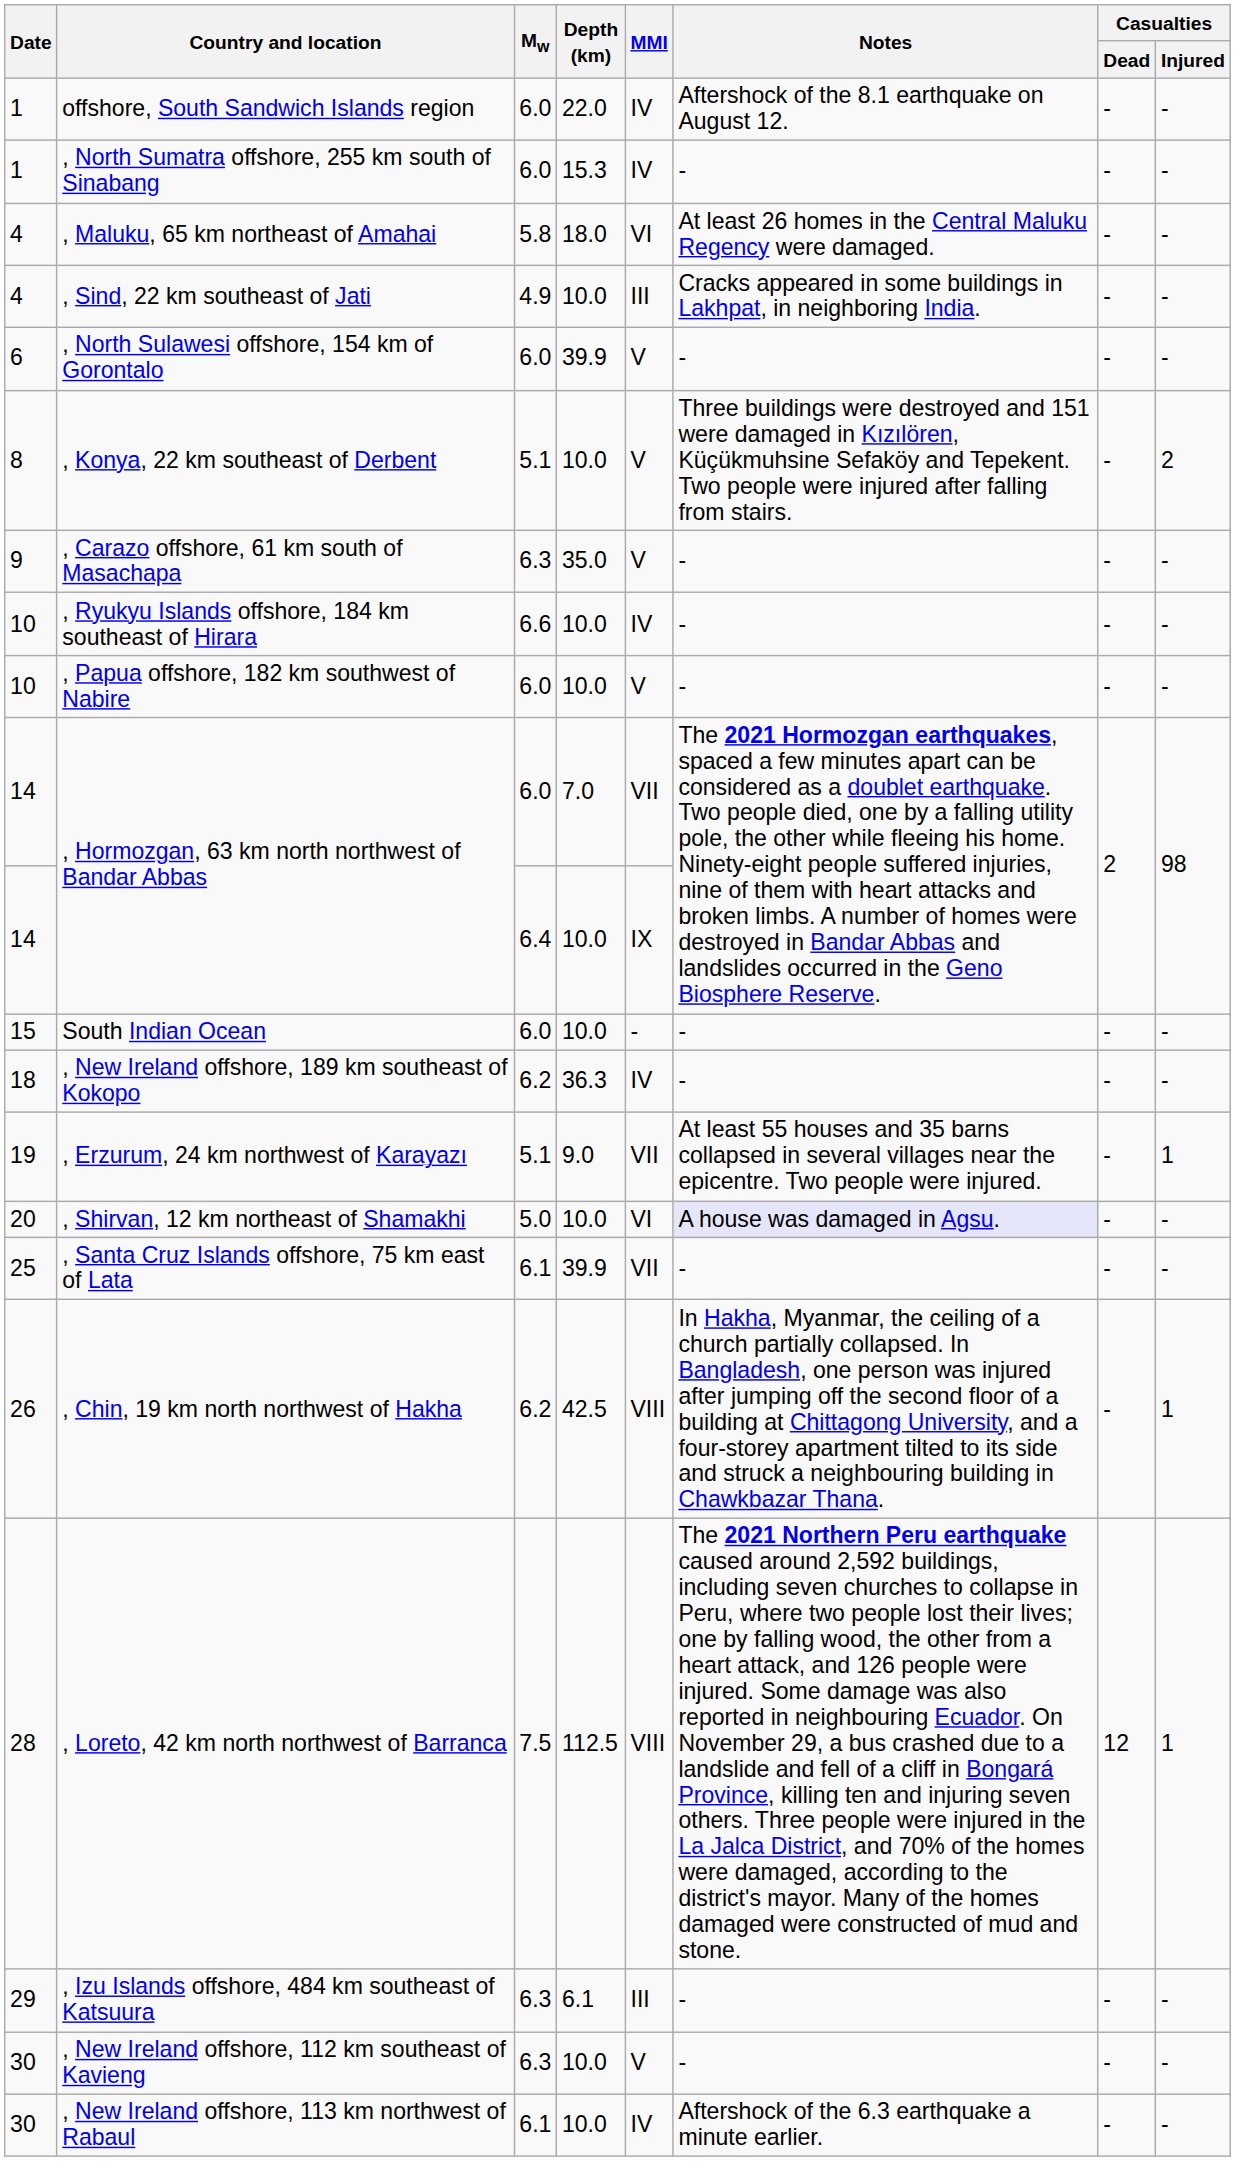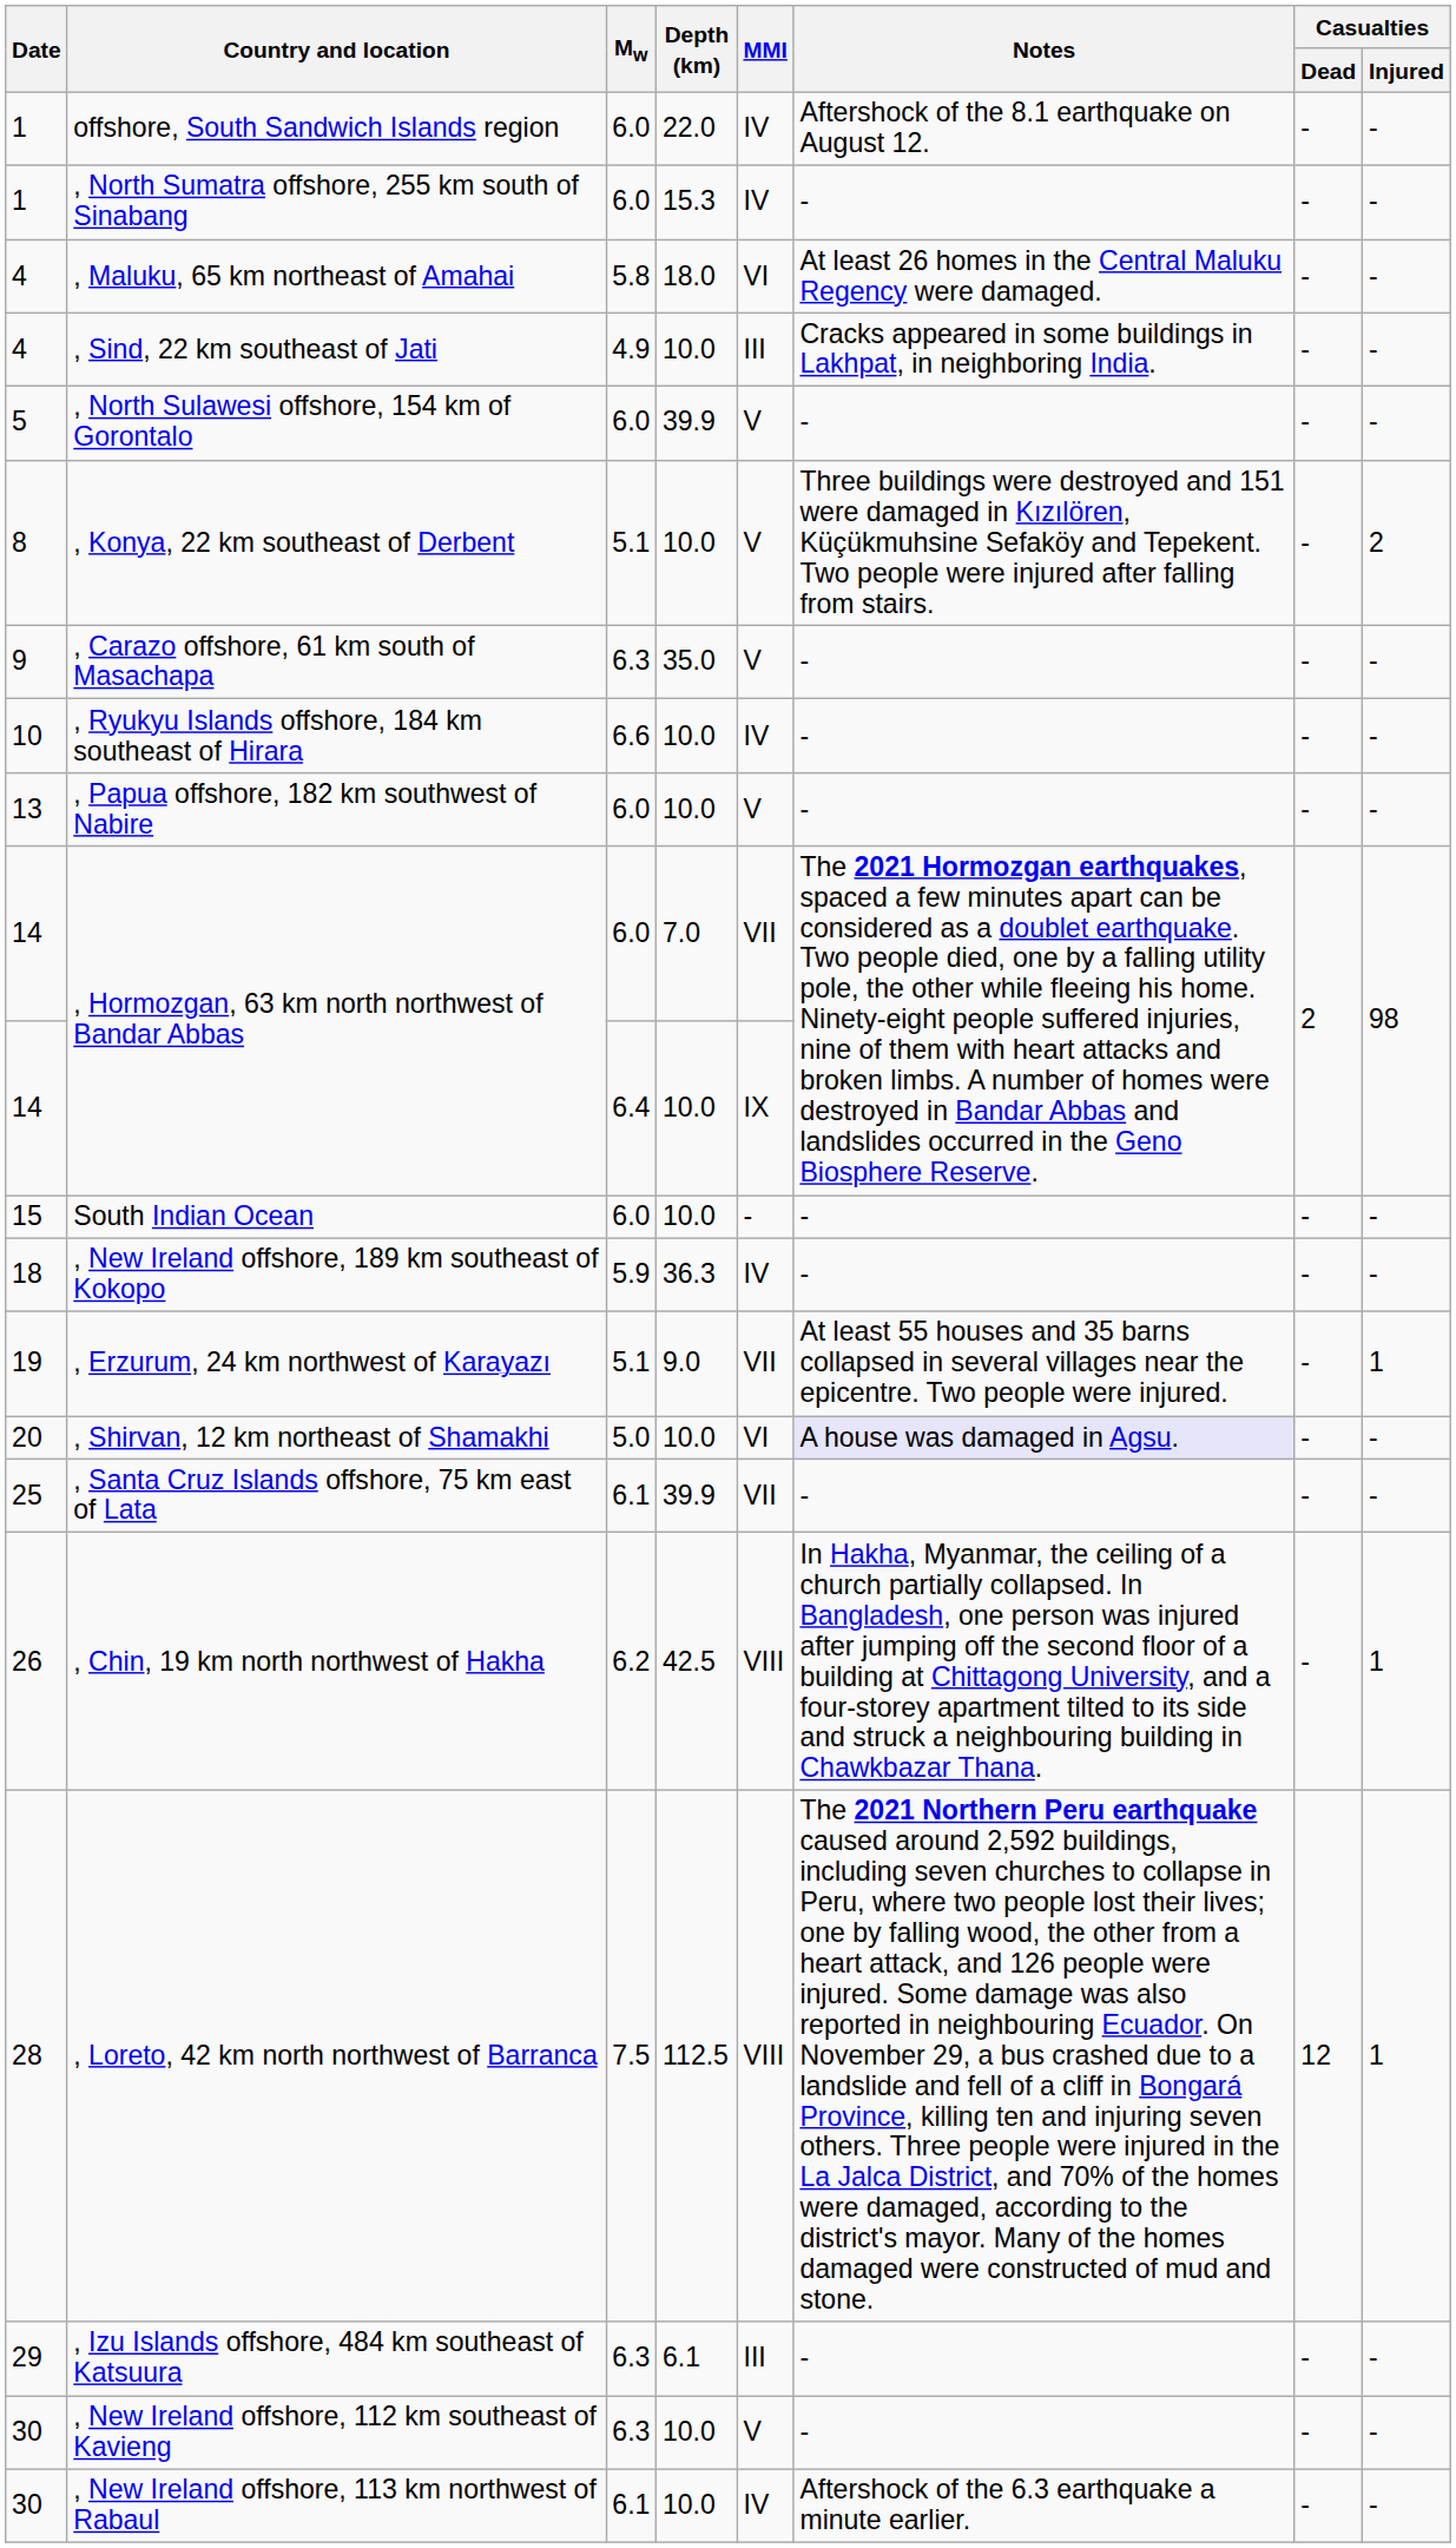 <table class="wikitable sortable" style="border:1px black;  margin-left:1em;">
 <tr>
 <th rowspan="2"><small>Date</small></th>
 <th rowspan="2" style="width: 310px"><small>Country and location</small></th>
 <th rowspan="2"><small>M<sub>w</sub></small></th>
 <th rowspan="2"><small>Depth (km)</small></th>
 <th rowspan="2"><small><a href='#'>MMI</a></small></th>
 <th rowspan="2" class="unsortable"><small>Notes</small></th>
 <th colspan="2"><small>Casualties</small></th>
 </tr>
 <tr>
 <th><small>Dead</small></th>
 <th><small>Injured</small></th>
 </tr>
 <tr>
 <td>1</td>
 <td> offshore, <a href='#'>South Sandwich Islands</a> region</td>
 <td>6.0</td>
 <td>22.0</td>
 <td>IV</td>
 <td>Aftershock of the 8.1 earthquake on August 12.</td>
 <td>-</td>
 <td>-</td>
 </tr>
 <tr>
 <td>1</td>
 <td>, <a href='#'>North Sumatra</a> offshore, 255 km south of <a href='#'>Sinabang</a></td>
 <td>6.0</td>
 <td>15.3</td>
 <td>IV</td>
 <td>-</td>
 <td>-</td>
 <td>-</td>
 </tr>
 <tr>
 <td>4</td>
 <td>, <a href='#'>Maluku</a>, 65 km northeast of <a href='#'>Amahai</a></td>
 <td>5.8</td>
 <td>18.0</td>
 <td>VI</td>
 <td>At least 26 homes in the <a href='#'>Central Maluku Regency</a> were damaged.</td>
 <td>-</td>
 <td>-</td>
 </tr>
 <tr>
 <td>4</td>
 <td>, <a href='#'>Sind</a>, 22 km southeast of <a href='#'>Jati</a></td>
 <td>4.9</td>
 <td>10.0</td>
 <td>III</td>
 <td>Cracks appeared in some buildings in <a href='#'>Lakhpat</a>, in neighboring <a href='#'>India</a>.</td>
 <td>-</td>
 <td>-</td>
 </tr>
 <tr>
-<td>6</td>
+<td>5</td>
 <td>, <a href='#'>North Sulawesi</a> offshore, 154 km of <a href='#'>Gorontalo</a></td>
 <td>6.0</td>
 <td>39.9</td>
 <td>V</td>
 <td>-</td>
 <td>-</td>
 <td>-</td>
 </tr>
 <tr>
 <td>8</td>
 <td>, <a href='#'>Konya</a>, 22 km southeast of <a href='#'>Derbent</a></td>
 <td>5.1</td>
 <td>10.0</td>
 <td>V</td>
 <td>Three buildings were destroyed and 151 were damaged in <a href='#'>Kızılören</a>, Küçükmuhsine Sefaköy and Tepekent. Two people were injured after falling from stairs.</td>
 <td>-</td>
 <td>2</td>
 </tr>
 <tr>
 <td>9</td>
 <td>, <a href='#'>Carazo</a> offshore, 61 km south of <a href='#'>Masachapa</a></td>
 <td>6.3</td>
 <td>35.0</td>
 <td>V</td>
 <td>-</td>
 <td>-</td>
 <td>-</td>
 </tr>
 <tr>
 <td>10</td>
 <td>, <a href='#'>Ryukyu Islands</a> offshore, 184 km southeast of <a href='#'>Hirara</a></td>
 <td>6.6</td>
 <td>10.0</td>
 <td>IV</td>
 <td>-</td>
 <td>-</td>
 <td>-</td>
 </tr>
 <tr>
-<td>10</td>
+<td>13</td>
 <td>, <a href='#'>Papua</a> offshore, 182 km southwest of <a href='#'>Nabire</a></td>
 <td>6.0</td>
 <td>10.0</td>
 <td>V</td>
 <td>-</td>
 <td>-</td>
 <td>-</td>
 </tr>
 <tr>
 <td>14</td>
 <td rowspan="2">, <a href='#'>Hormozgan</a>, 63 km north northwest of <a href='#'>Bandar Abbas</a></td>
 <td>6.0</td>
 <td>7.0</td>
 <td>VII</td>
 <td rowspan="2">The <strong><a href='#'>2021 Hormozgan earthquakes</a></strong>, spaced a few minutes apart can be considered as a <a href='#'>doublet earthquake</a>. Two people died, one by a falling utility pole, the other while fleeing his home. Ninety-eight people suffered injuries, nine of them with heart attacks and broken limbs. A number of homes were destroyed in <a href='#'>Bandar Abbas</a> and landslides occurred in the <a href='#'>Geno Biosphere Reserve</a>.</td>
 <td rowspan="2">2</td>
 <td rowspan="2">98</td>
 </tr>
 <tr>
 <td>14</td>
 <td>6.4</td>
 <td>10.0</td>
 <td>IX</td>
 </tr>
 <tr>
 <td>15</td>
 <td>South <a href='#'>Indian Ocean</a></td>
 <td>6.0</td>
 <td>10.0</td>
 <td>-</td>
 <td>-</td>
 <td>-</td>
 <td>-</td>
 </tr>
 <tr>
 <td>18</td>
 <td>, <a href='#'>New Ireland</a> offshore, 189 km southeast of <a href='#'>Kokopo</a></td>
-<td>6.2</td>
+<td>5.9</td>
 <td>36.3</td>
 <td>IV</td>
 <td>-</td>
 <td>-</td>
 <td>-</td>
 </tr>
 <tr>
 <td>19</td>
 <td>, <a href='#'>Erzurum</a>, 24 km northwest of <a href='#'>Karayazı</a></td>
 <td>5.1</td>
 <td>9.0</td>
 <td>VII</td>
 <td>At least 55 houses and 35 barns collapsed in several villages near the epicentre. Two people were injured.</td>
 <td>-</td>
 <td>1</td>
 </tr>
 <tr>
 <td>20</td>
 <td>, <a href='#'>Shirvan</a>, 12 km northeast of <a href='#'>Shamakhi</a></td>
 <td>5.0</td>
 <td>10.0</td>
 <td>VI</td>
 <td style="background: lavender;">A house was damaged in <a href='#'>Agsu</a>.</td>
 <td>-</td>
 <td>-</td>
 </tr>
 <tr>
 <td>25</td>
 <td>, <a href='#'>Santa Cruz Islands</a> offshore, 75 km east of <a href='#'>Lata</a></td>
 <td>6.1</td>
 <td>39.9</td>
 <td>VII</td>
 <td>-</td>
 <td>-</td>
 <td>-</td>
 </tr>
 <tr>
 <td>26</td>
 <td>, <a href='#'>Chin</a>, 19 km north northwest of <a href='#'>Hakha</a></td>
 <td>6.2</td>
 <td>42.5</td>
 <td>VIII</td>
 <td>In <a href='#'>Hakha</a>, Myanmar, the ceiling of a church partially collapsed. In <a href='#'>Bangladesh</a>, one person was injured after jumping off the second floor of a building at <a href='#'>Chittagong University</a>, and a four-storey apartment tilted to its side and struck a neighbouring building in <a href='#'>Chawkbazar Thana</a>.</td>
 <td>-</td>
 <td>1</td>
 </tr>
 <tr>
 <td>28</td>
 <td>, <a href='#'>Loreto</a>, 42 km north northwest of <a href='#'>Barranca</a></td>
 <td>7.5</td>
 <td>112.5</td>
 <td>VIII</td>
 <td>The <strong><a href='#'>2021 Northern Peru earthquake</a></strong> caused around 2,592 buildings, including seven churches to collapse in Peru, where two people lost their lives; one by falling wood, the other from a heart attack, and 126 people were injured. Some damage was also reported in neighbouring <a href='#'>Ecuador</a>. On November 29, a bus crashed due to a landslide and fell of a cliff in <a href='#'>Bongará Province</a>, killing ten and injuring seven others. Three people were injured in the <a href='#'>La Jalca District</a>, and 70% of the homes were damaged, according to the district's mayor. Many of the homes damaged were constructed of mud and stone.</td>
 <td>12</td>
 <td>1</td>
 </tr>
 <tr>
 <td>29</td>
 <td>, <a href='#'>Izu Islands</a> offshore, 484 km southeast of <a href='#'>Katsuura</a></td>
 <td>6.3</td>
 <td>6.1</td>
 <td>III</td>
 <td>-</td>
 <td>-</td>
 <td>-</td>
 </tr>
 <tr>
 <td>30</td>
 <td>, <a href='#'>New Ireland</a> offshore, 112 km southeast of <a href='#'>Kavieng</a></td>
 <td>6.3</td>
 <td>10.0</td>
 <td>V</td>
 <td>-</td>
 <td>-</td>
 <td>-</td>
 </tr>
 <tr>
 <td>30</td>
 <td>, <a href='#'>New Ireland</a> offshore, 113 km northwest of <a href='#'>Rabaul</a></td>
 <td>6.1</td>
 <td>10.0</td>
 <td>IV</td>
 <td>Aftershock of the 6.3 earthquake a minute earlier.</td>
 <td>-</td>
 <td>-</td>
 </tr>
 </table>
